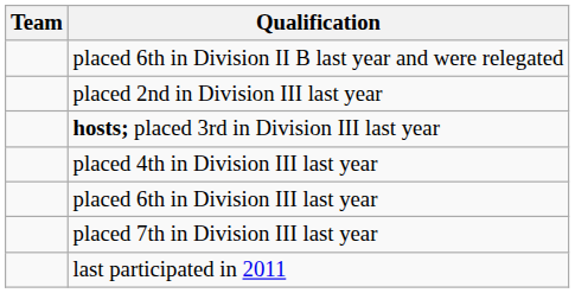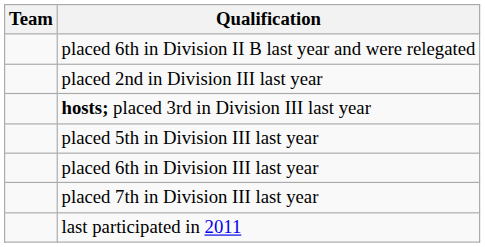 <table class="wikitable">
 <tr>
 <th>Team</th>
 <th>Qualification</th>
 </tr>
 <tr>
 <td></td>
 <td>placed 6th in Division II B last year and were relegated</td>
 </tr>
 <tr>
 <td></td>
 <td>placed 2nd in Division III last year</td>
 </tr>
 <tr>
 <td></td>
 <td><strong>hosts;</strong> placed 3rd in Division III last year</td>
 </tr>
 <tr>
 <td></td>
-<td>placed 4th in Division III last year</td>
+<td>placed 5th in Division III last year</td>
 </tr>
 <tr>
 <td></td>
 <td>placed 6th in Division III last year</td>
 </tr>
 <tr>
 <td></td>
 <td>placed 7th in Division III last year</td>
 </tr>
 <tr>
 <td></td>
 <td>last participated in <a href='#'>2011</a></td>
 </tr>
 </table>
